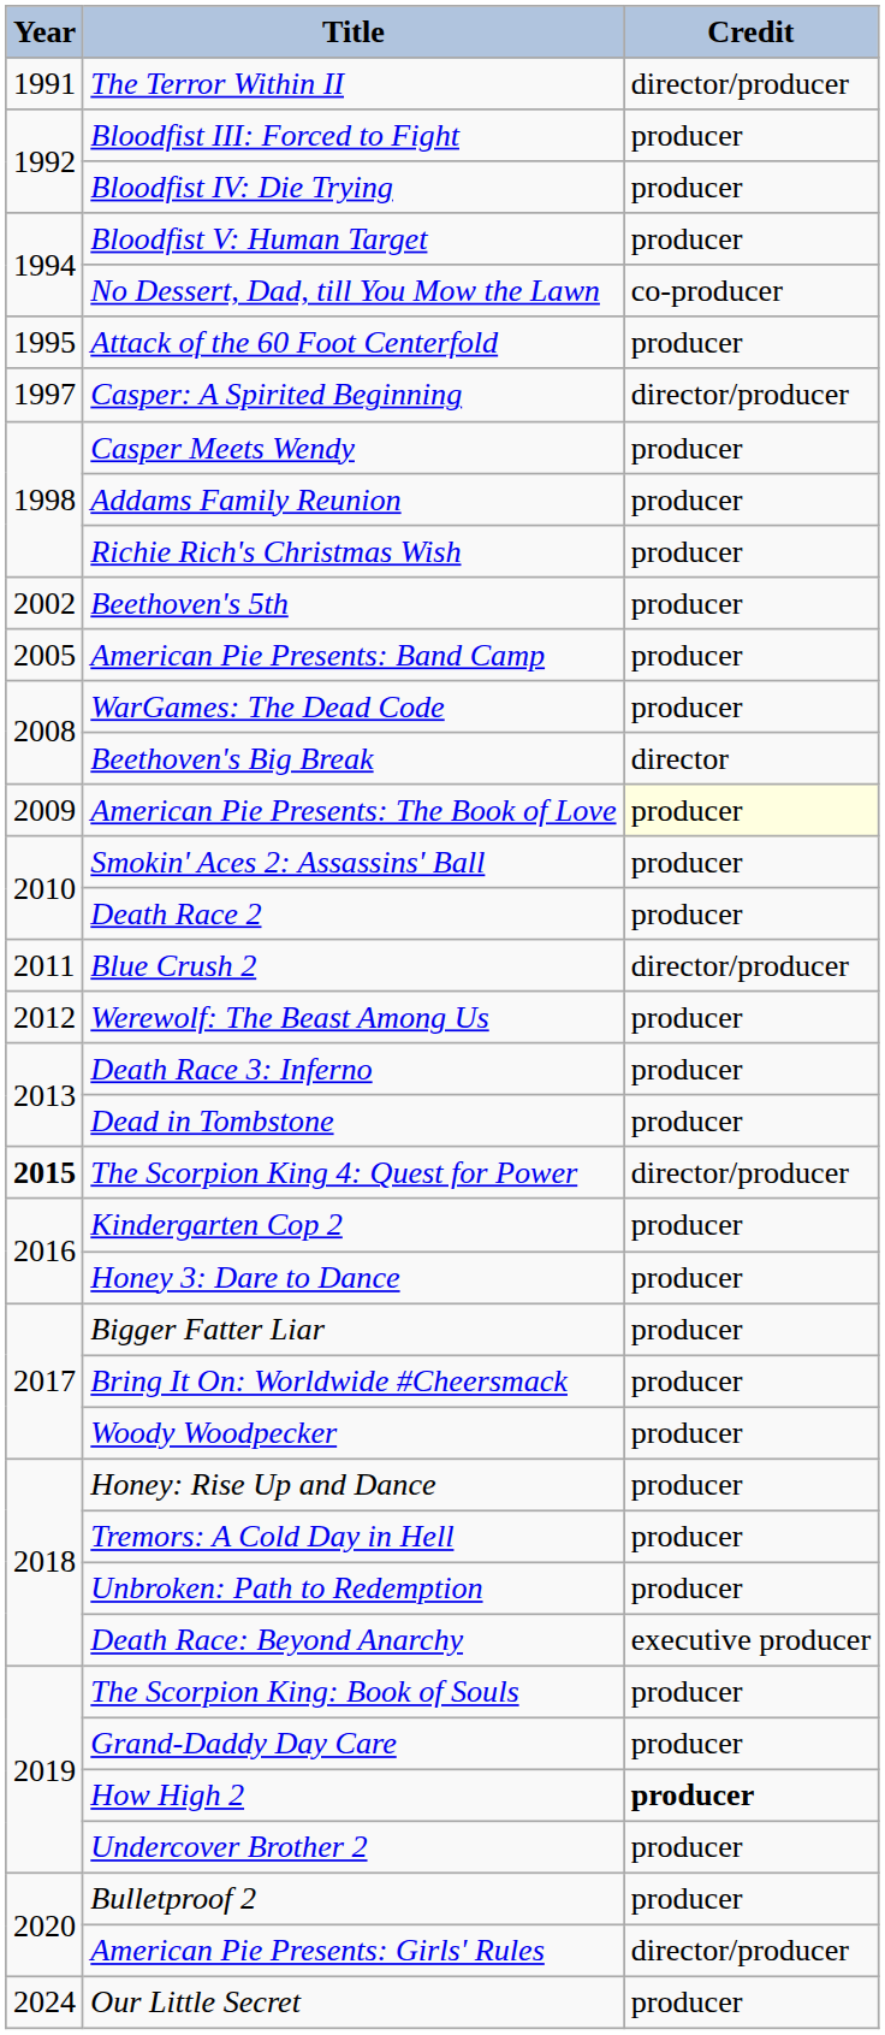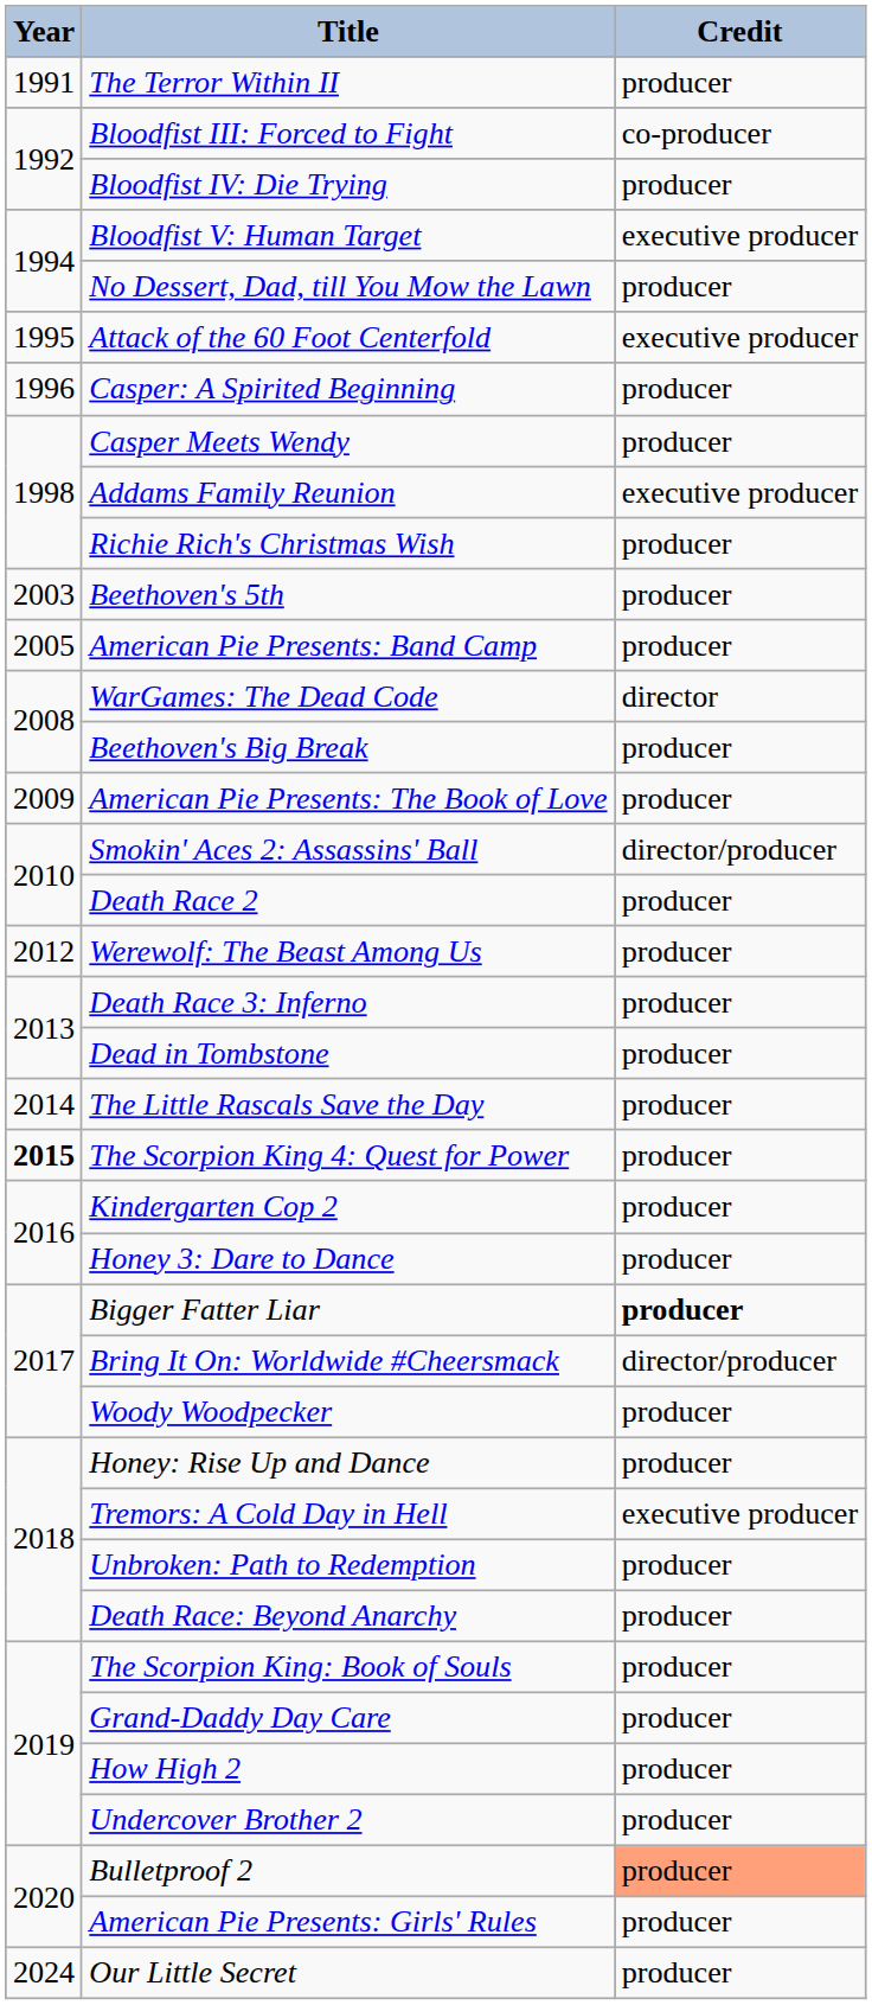 <table class="wikitable" style="font-size:95%;">
 <tr>
 <th style="background:#B0C4DE;">Year</th>
 <th style="background:#B0C4DE;">Title</th>
 <th style="background:#B0C4DE;">Credit</th>
 </tr>
 <tr>
 <td>1991</td>
 <td><em><a href='#'>The Terror Within II</a></em></td>
-<td>director/producer</td>
+<td>producer</td>
 </tr>
 <tr>
 <td rowspan="2">1992</td>
 <td><em><a href='#'>Bloodfist III: Forced to Fight</a></em></td>
-<td>producer</td>
+<td>co-producer</td>
 </tr>
 <tr>
 <td><em><a href='#'>Bloodfist IV: Die Trying</a></em></td>
 <td>producer</td>
 </tr>
 <tr>
 <td rowspan="2">1994</td>
 <td><em><a href='#'>Bloodfist V: Human Target</a></em></td>
-<td>producer</td>
+<td>executive producer</td>
 </tr>
 <tr>
 <td><em><a href='#'>No Dessert, Dad, till You Mow the Lawn</a></em></td>
-<td>co-producer</td>
+<td>producer</td>
 </tr>
 <tr>
 <td>1995</td>
 <td><em><a href='#'>Attack of the 60 Foot Centerfold</a></em></td>
-<td>producer</td>
+<td>executive producer</td>
 </tr>
 <tr>
-<td>1997</td>
+<td>1996</td>
 <td><em><a href='#'>Casper: A Spirited Beginning</a></em></td>
-<td>director/producer</td>
+<td>producer</td>
 </tr>
 <tr>
 <td rowspan="3">1998</td>
 <td><em><a href='#'>Casper Meets Wendy</a></em></td>
 <td>producer</td>
 </tr>
 <tr>
 <td><em><a href='#'>Addams Family Reunion</a></em></td>
-<td>producer</td>
+<td>executive producer</td>
 </tr>
 <tr>
 <td><em><a href='#'>Richie Rich's Christmas Wish</a></em></td>
 <td>producer</td>
 </tr>
 <tr>
-<td>2002</td>
+<td>2003</td>
 <td><a href='#'><em>Beethoven's 5th</em></a></td>
 <td>producer</td>
 </tr>
 <tr>
 <td>2005</td>
 <td><em><a href='#'>American Pie Presents: Band Camp</a></em></td>
 <td>producer</td>
 </tr>
 <tr>
 <td rowspan="2">2008</td>
 <td><em><a href='#'>WarGames: The Dead Code</a></em></td>
-<td>producer</td>
+<td>director</td>
 </tr>
 <tr>
 <td><em><a href='#'>Beethoven's Big Break</a></em></td>
-<td>director</td>
+<td>producer</td>
 </tr>
 <tr>
 <td>2009</td>
 <td><em><a href='#'>American Pie Presents: The Book of Love</a></em></td>
-<td style="background: lightyellow;">producer</td>
+<td>producer</td>
 </tr>
 <tr>
 <td rowspan="2">2010</td>
 <td><em><a href='#'>Smokin' Aces 2: Assassins' Ball</a></em></td>
-<td>producer</td>
+<td>director/producer</td>
 </tr>
 <tr>
 <td><em><a href='#'>Death Race 2</a></em></td>
 <td>producer</td>
-</tr>
-<tr>
-<td>2011</td>
-<td><em><a href='#'>Blue Crush 2</a></em></td>
-<td>director/producer</td>
 </tr>
 <tr>
 <td>2012</td>
 <td><em><a href='#'>Werewolf: The Beast Among Us</a></em></td>
 <td>producer</td>
 </tr>
 <tr>
 <td rowspan="2">2013</td>
 <td><em><a href='#'>Death Race 3: Inferno</a></em></td>
 <td>producer</td>
 </tr>
 <tr>
 <td><em><a href='#'>Dead in Tombstone</a></em></td>
 <td>producer</td>
 </tr>
 <tr>
+<td>2014</td>
+<td><em><a href='#'>The Little Rascals Save the Day</a></em></td>
+<td>producer</td>
+</tr>
+<tr>
 <td><strong>2015</strong></td>
 <td><em><a href='#'>The Scorpion King 4: Quest for Power</a></em></td>
-<td>director/producer</td>
+<td>producer</td>
 </tr>
 <tr>
 <td rowspan="2">2016</td>
 <td><em><a href='#'>Kindergarten Cop 2</a></em></td>
 <td>producer</td>
 </tr>
 <tr>
 <td><em><a href='#'>Honey 3: Dare to Dance</a></em></td>
 <td>producer</td>
 </tr>
 <tr>
 <td rowspan="3">2017</td>
 <td><em>Bigger Fatter Liar</em></td>
-<td>producer</td>
+<td><strong>producer</strong></td>
 </tr>
 <tr>
 <td><a href='#'><em>Bring It On: Worldwide #Cheersmack</em></a></td>
-<td>producer</td>
+<td>director/producer</td>
 </tr>
 <tr>
 <td><a href='#'><em>Woody Woodpecker</em></a></td>
 <td>producer</td>
 </tr>
 <tr>
 <td rowspan="4">2018</td>
 <td><em>Honey: Rise Up and Dance</em></td>
 <td>producer</td>
 </tr>
 <tr>
 <td><em><a href='#'>Tremors: A Cold Day in Hell</a></em></td>
-<td>producer</td>
+<td>executive producer</td>
 </tr>
 <tr>
 <td><em><a href='#'>Unbroken: Path to Redemption</a></em></td>
 <td>producer</td>
 </tr>
 <tr>
 <td><em><a href='#'>Death Race: Beyond Anarchy</a></em></td>
-<td>executive producer</td>
+<td>producer</td>
 </tr>
 <tr>
 <td rowspan="4">2019</td>
 <td><em><a href='#'>The Scorpion King: Book of Souls</a></em></td>
 <td>producer</td>
 </tr>
 <tr>
 <td><em><a href='#'>Grand-Daddy Day Care</a></em></td>
 <td>producer</td>
 </tr>
 <tr>
 <td><em><a href='#'>How High 2</a></em></td>
-<td><strong>producer</strong></td>
+<td>producer</td>
 </tr>
 <tr>
 <td><em><a href='#'>Undercover Brother 2</a></em></td>
 <td>producer</td>
 </tr>
 <tr>
 <td rowspan="2">2020</td>
 <td><em>Bulletproof 2</em></td>
-<td>producer</td>
+<td style="background: lightsalmon;">producer</td>
 </tr>
 <tr>
 <td><em><a href='#'>American Pie Presents: Girls' Rules</a></em></td>
-<td>director/producer</td>
+<td>producer</td>
 </tr>
 <tr>
 <td rowspan="4">2024</td>
 <td><em>Our Little Secret</em></td>
 <td>producer</td>
 </tr>
 </table>
